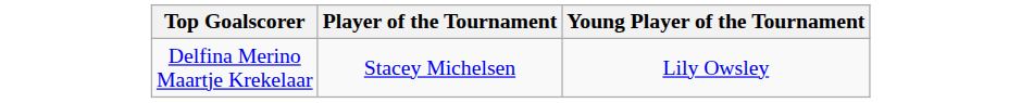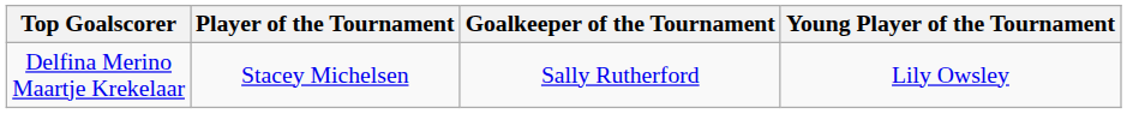 <table class=wikitable style="margin:auto; text-align:center">
 <tr>
 <th>Top Goalscorer</th>
 <th>Player of the Tournament</th>
+<th>Goalkeeper of the Tournament</th>
 <th>Young Player of the Tournament</th>
 </tr>
 <tr>
 <td> <a href='#'>Delfina Merino</a><br> <a href='#'>Maartje Krekelaar</a></td>
 <td> <a href='#'>Stacey Michelsen</a></td>
+<td> <a href='#'>Sally Rutherford</a></td>
 <td> <a href='#'>Lily Owsley</a></td>
 </tr>
 </table>
